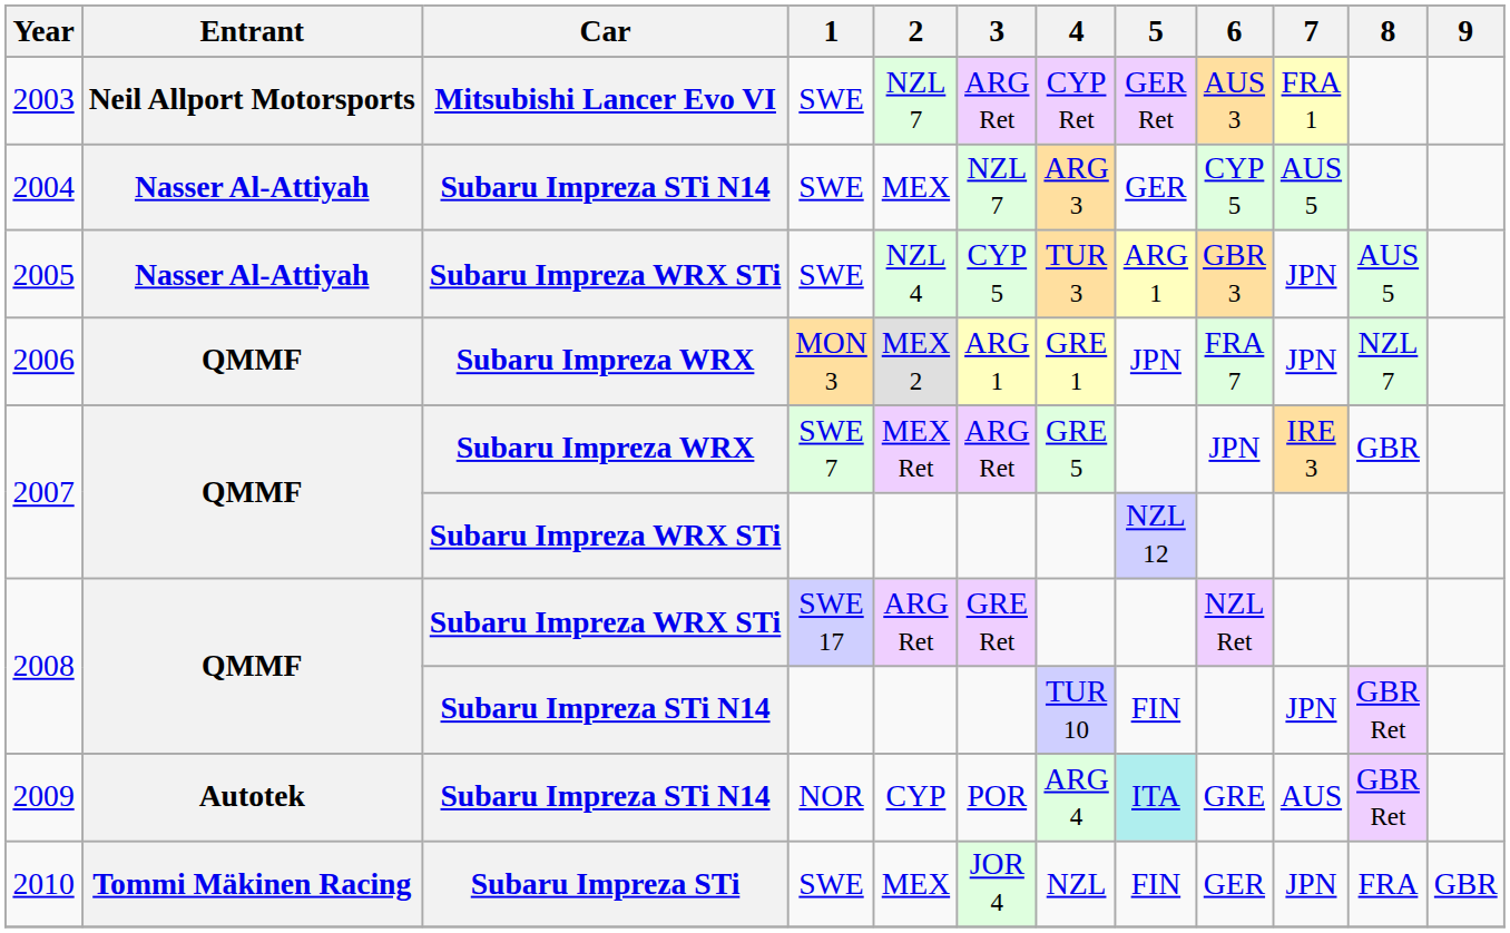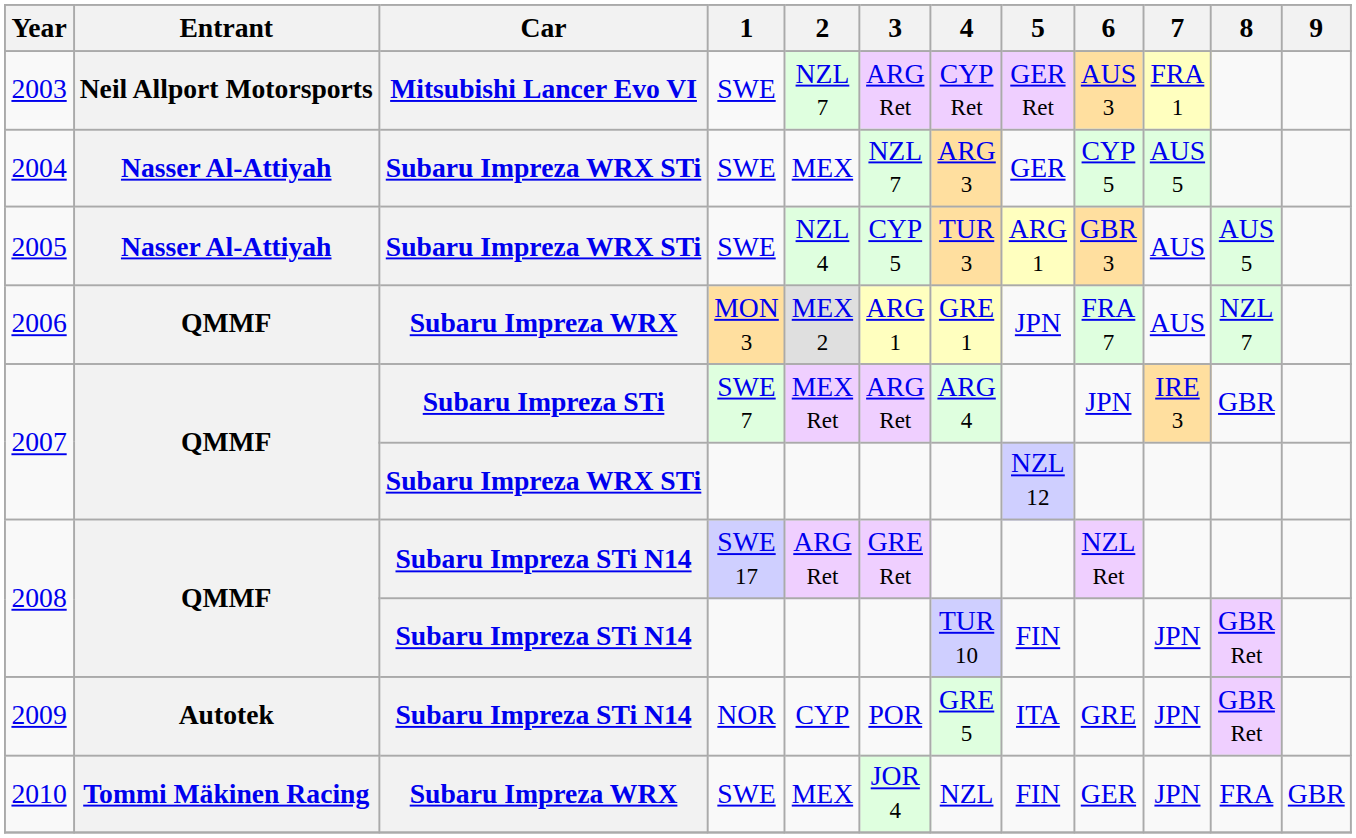 <table class="wikitable" border="1" style="text-align:center; font-size:90%;">
 <tr>
 <th>Year</th>
 <th>Entrant</th>
 <th>Car</th>
 <th>1</th>
 <th>2</th>
 <th>3</th>
 <th>4</th>
 <th>5</th>
 <th>6</th>
 <th>7</th>
 <th>8</th>
 <th>9</th>
 </tr>
 <tr>
 <td><a href='#'>2003</a></td>
 <th>Neil Allport Motorsports</th>
 <th><a href='#'>Mitsubishi Lancer Evo VI</a></th>
 <td><a href='#'>SWE</a></td>
 <td style="background:#DFFFDF;"><a href='#'>NZL</a><br><small>7</small></td>
 <td style="background:#EFCFFF;"><a href='#'>ARG</a><br><small>Ret</small></td>
 <td style="background:#EFCFFF;"><a href='#'>CYP</a><br><small>Ret</small></td>
 <td style="background:#EFCFFF;"><a href='#'>GER</a><br><small>Ret</small></td>
 <td style="background:#FFDF9F;"><a href='#'>AUS</a><br><small>3</small></td>
 <td style="background:#FFFFBF;"><a href='#'>FRA</a><br><small>1</small></td>
 <td></td>
 <td></td>
 </tr>
 <tr>
 <td><a href='#'>2004</a></td>
 <th><a href='#'>Nasser Al-Attiyah</a></th>
-<th><a href='#'>Subaru Impreza STi N14</a></th>
+<th><a href='#'>Subaru Impreza WRX STi</a></th>
 <td><a href='#'>SWE</a></td>
 <td><a href='#'>MEX</a></td>
 <td style="background:#DFFFDF;"><a href='#'>NZL</a><br><small>7</small></td>
 <td style="background:#FFDF9F;"><a href='#'>ARG</a><br><small>3</small></td>
 <td><a href='#'>GER</a></td>
 <td style="background:#DFFFDF;"><a href='#'>CYP</a><br><small>5</small></td>
 <td style="background:#DFFFDF;"><a href='#'>AUS</a><br><small>5</small></td>
 <td></td>
 <td></td>
 </tr>
 <tr>
 <td><a href='#'>2005</a></td>
 <th><a href='#'>Nasser Al-Attiyah</a></th>
 <th><a href='#'>Subaru Impreza WRX STi</a></th>
 <td><a href='#'>SWE</a></td>
 <td style="background:#DFFFDF;"><a href='#'>NZL</a><br><small>4</small></td>
 <td style="background:#DFFFDF;"><a href='#'>CYP</a><br><small>5</small></td>
 <td style="background:#FFDF9F;"><a href='#'>TUR</a><br><small>3</small></td>
 <td style="background:#FFFFBF;"><a href='#'>ARG</a><br><small>1</small></td>
 <td style="background:#FFDF9F;"><a href='#'>GBR</a><br><small>3</small></td>
-<td><a href='#'>JPN</a></td>
+<td><a href='#'>AUS</a></td>
 <td style="background:#DFFFDF;"><a href='#'>AUS</a><br><small>5</small></td>
 <td></td>
 </tr>
 <tr>
 <td><a href='#'>2006</a></td>
 <th>QMMF</th>
 <th><a href='#'>Subaru Impreza WRX</a></th>
 <td style="background:#FFDF9F;"><a href='#'>MON</a><br><small>3</small></td>
 <td style="background:#DFDFDF;"><a href='#'>MEX</a><br><small>2</small></td>
 <td style="background:#FFFFBF;"><a href='#'>ARG</a><br><small>1</small></td>
 <td style="background:#FFFFBF;"><a href='#'>GRE</a><br><small>1</small></td>
 <td><a href='#'>JPN</a></td>
 <td style="background:#DFFFDF;"><a href='#'>FRA</a><br><small>7</small></td>
-<td><a href='#'>JPN</a></td>
+<td><a href='#'>AUS</a></td>
 <td style="background:#DFFFDF;"><a href='#'>NZL</a><br><small>7</small></td>
 <td></td>
 </tr>
 <tr>
 <td rowspan=2><a href='#'>2007</a></td>
 <th rowspan=2>QMMF</th>
-<th><a href='#'>Subaru Impreza WRX</a></th>
+<th><a href='#'>Subaru Impreza STi</a></th>
 <td style="background:#DFFFDF;"><a href='#'>SWE</a><br><small>7</small></td>
 <td style="background:#EFCFFF;"><a href='#'>MEX</a><br><small>Ret</small></td>
 <td style="background:#EFCFFF;"><a href='#'>ARG</a><br><small>Ret</small></td>
-<td style="background:#DFFFDF;"><a href='#'>GRE</a><br><small>5</small></td>
+<td style="background:#DFFFDF;"><a href='#'>ARG</a><br><small>4</small></td>
 <td></td>
 <td><a href='#'>JPN</a></td>
 <td style="background:#FFDF9F;"><a href='#'>IRE</a><br><small>3</small></td>
 <td><a href='#'>GBR</a></td>
 <td></td>
 </tr>
 <tr>
 <th><a href='#'>Subaru Impreza WRX STi</a></th>
 <td></td>
 <td></td>
 <td></td>
 <td></td>
 <td style="background:#CFCFFF;"><a href='#'>NZL</a><br><small>12</small></td>
 <td></td>
 <td></td>
 <td></td>
 <td></td>
 </tr>
 <tr>
 <td rowspan=2><a href='#'>2008</a></td>
 <th rowspan=2>QMMF</th>
-<th><a href='#'>Subaru Impreza WRX STi</a></th>
+<th><a href='#'>Subaru Impreza STi N14</a></th>
 <td style="background:#CFCFFF;"><a href='#'>SWE</a><br><small>17</small></td>
 <td style="background:#EFCFFF;"><a href='#'>ARG</a><br><small>Ret</small></td>
 <td style="background:#EFCFFF;"><a href='#'>GRE</a><br><small>Ret</small></td>
 <td></td>
 <td></td>
 <td style="background:#EFCFFF;"><a href='#'>NZL</a><br><small>Ret</small></td>
 <td></td>
 <td></td>
 <td></td>
 </tr>
 <tr>
 <th><a href='#'>Subaru Impreza STi N14</a></th>
 <td></td>
 <td></td>
 <td></td>
 <td style="background:#CFCFFF;"><a href='#'>TUR</a><br><small>10</small></td>
 <td><a href='#'>FIN</a></td>
 <td></td>
 <td><a href='#'>JPN</a></td>
 <td style="background:#EFCFFF;"><a href='#'>GBR</a><br><small>Ret</small></td>
 <td></td>
 </tr>
 <tr>
 <td><a href='#'>2009</a></td>
 <th>Autotek</th>
 <th><a href='#'>Subaru Impreza STi N14</a></th>
 <td><a href='#'>NOR</a></td>
 <td><a href='#'>CYP</a></td>
 <td><a href='#'>POR</a></td>
-<td style="background:#DFFFDF;"><a href='#'>ARG</a><br><small>4</small></td>
-<td style="background: paleturquoise;"><a href='#'>ITA</a></td>
+<td style="background:#DFFFDF;"><a href='#'>GRE</a><br><small>5</small></td>
+<td><a href='#'>ITA</a></td>
 <td><a href='#'>GRE</a></td>
-<td><a href='#'>AUS</a></td>
+<td><a href='#'>JPN</a></td>
 <td style="background:#EFCFFF;"><a href='#'>GBR</a><br><small>Ret</small></td>
 <td></td>
 </tr>
 <tr>
 <td><a href='#'>2010</a></td>
 <th><a href='#'>Tommi Mäkinen Racing</a></th>
-<th><a href='#'>Subaru Impreza STi</a></th>
+<th><a href='#'>Subaru Impreza WRX</a></th>
 <td><a href='#'>SWE</a></td>
 <td><a href='#'>MEX</a></td>
 <td style="background:#DFFFDF;"><a href='#'>JOR</a><br><small>4</small></td>
 <td><a href='#'>NZL</a></td>
 <td><a href='#'>FIN</a></td>
 <td><a href='#'>GER</a></td>
 <td><a href='#'>JPN</a></td>
 <td><a href='#'>FRA</a></td>
 <td><a href='#'>GBR</a></td>
 </tr>
 <tr>
 </tr>
 </table>
